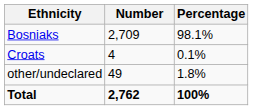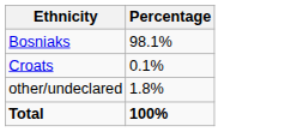 <table class="wikitable">
 <tr>
 <th width="100px">Ethnicity</th>
-<th width="80px">Number</th>
 <th width="80px">Percentage</th>
 </tr>
 <tr>
 <td><a href='#'>Bosniaks</a></td>
-<td>2,709</td>
 <td>98.1%</td>
 </tr>
 <tr>
 <td><a href='#'>Croats</a></td>
-<td>4</td>
 <td>0.1%</td>
 </tr>
 <tr>
 <td>other/undeclared</td>
-<td>49</td>
 <td>1.8%</td>
 </tr>
 <tr>
 <td><strong>Total</strong></td>
-<td><strong>2,762</strong></td>
 <td><strong>100%</strong></td>
 </tr>
 </table>
